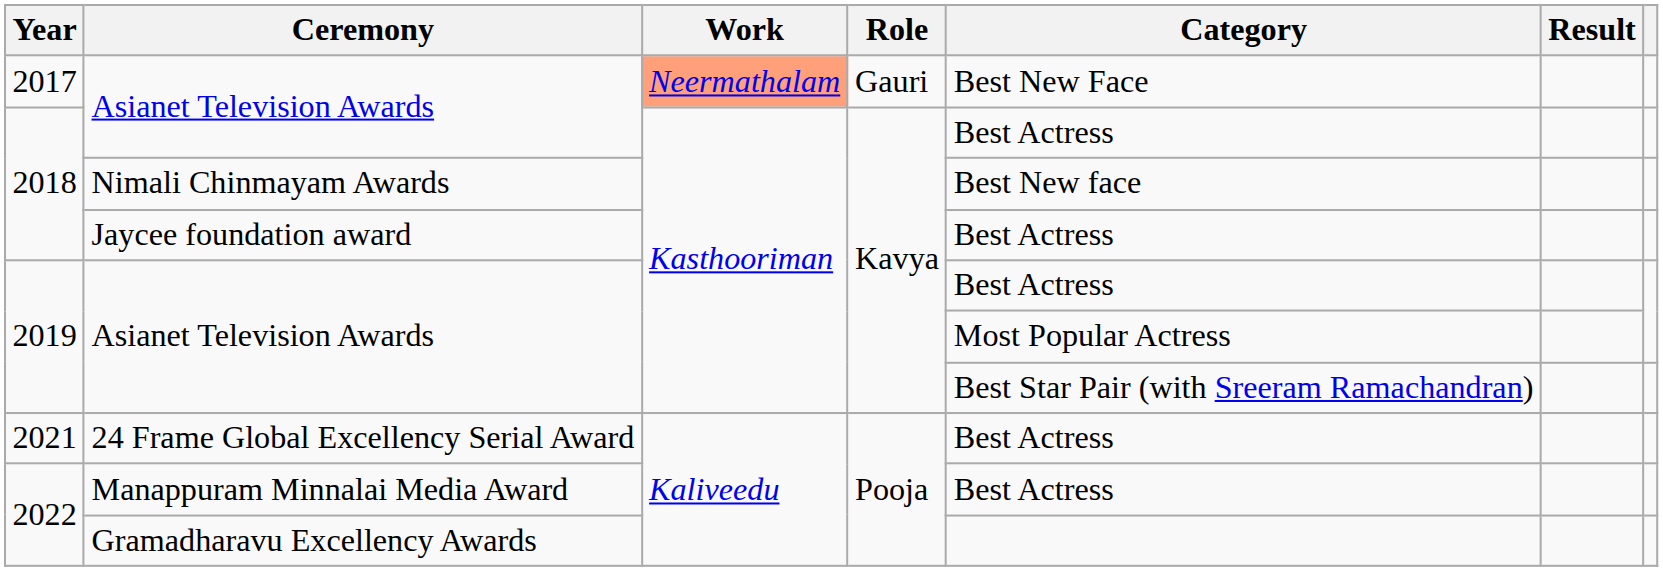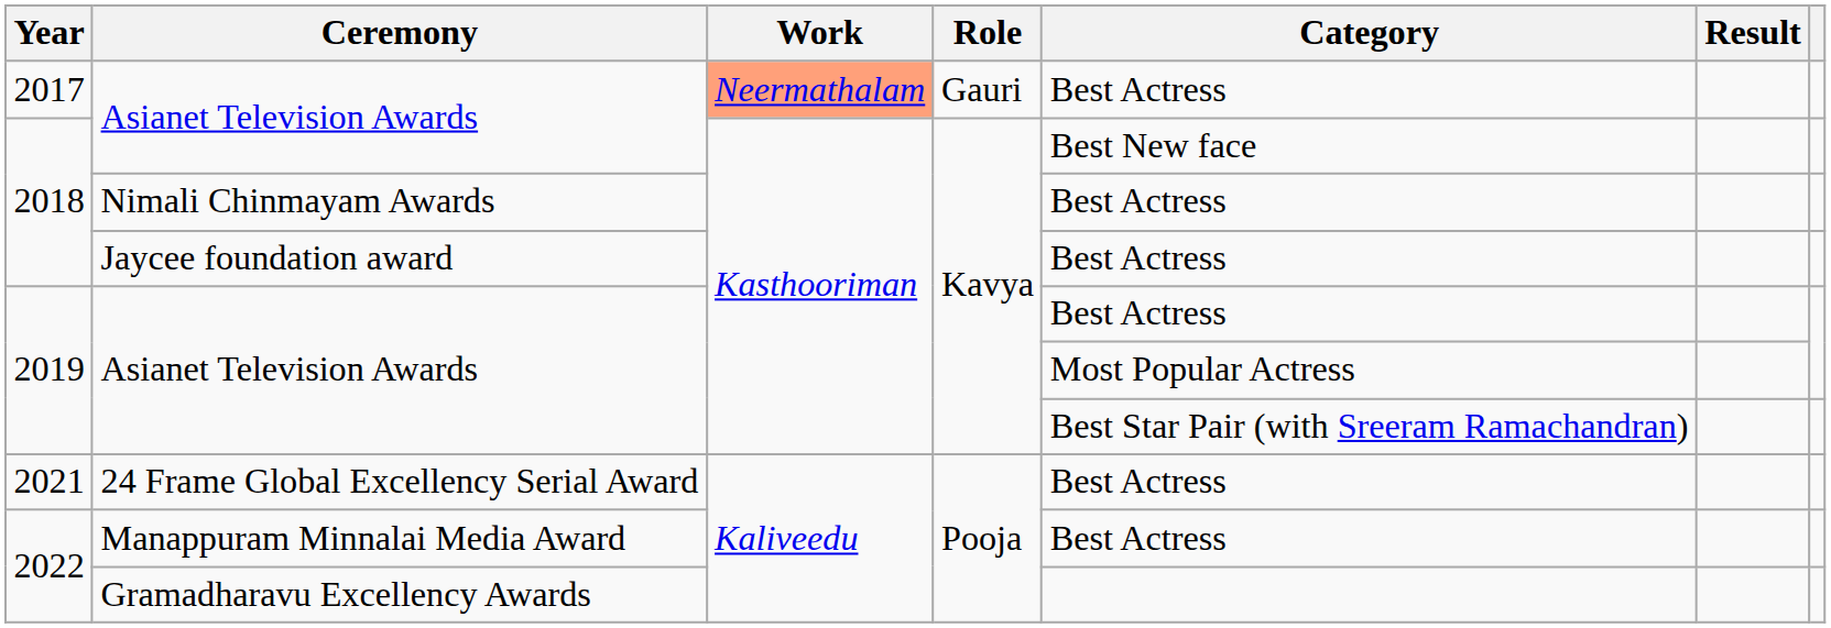 <table class="wikitable sortable">
 <tr>
 <th>Year</th>
 <th>Ceremony</th>
 <th>Work</th>
 <th>Role</th>
 <th>Category</th>
 <th>Result</th>
 <th></th>
 </tr>
 <tr>
 <td>2017</td>
 <td rowspan="2"><a href='#'>Asianet Television Awards</a></td>
 <td style="background: lightsalmon;"><em><a href='#'>Neermathalam</a></em></td>
 <td>Gauri</td>
-<td>Best New Face</td>
+<td>Best Actress</td>
 <td></td>
 <td></td>
 </tr>
 <tr>
 <td rowspan=3>2018</td>
 <td rowspan=6><em><a href='#'>Kasthooriman</a></em></td>
 <td rowspan=6>Kavya</td>
-<td>Best Actress</td>
+<td>Best New face</td>
 <td></td>
 <td></td>
 </tr>
 <tr>
 <td>Nimali Chinmayam Awards</td>
-<td>Best New face</td>
+<td>Best Actress</td>
 <td></td>
 <td></td>
 </tr>
 <tr>
 <td>Jaycee foundation award</td>
 <td>Best Actress</td>
 <td></td>
 <td></td>
 </tr>
 <tr>
 <td Rowspan=3>2019</td>
 <td rowspan=3>Asianet Television Awards</td>
 <td>Best Actress</td>
 <td></td>
 <td rowspan="2"></td>
 </tr>
 <tr>
 <td>Most Popular Actress</td>
 <td></td>
 </tr>
 <tr>
 <td>Best Star Pair (with <a href='#'>Sreeram Ramachandran</a>)</td>
 <td></td>
 <td></td>
 </tr>
 <tr>
 <td>2021</td>
 <td>24 Frame Global Excellency Serial Award</td>
 <td rowspan=3><em><a href='#'>Kaliveedu</a></em></td>
 <td rowspan=3>Pooja</td>
 <td>Best Actress</td>
 <td></td>
 <td></td>
 </tr>
 <tr>
 <td rowspan=2>2022</td>
 <td>Manappuram Minnalai Media Award</td>
 <td>Best Actress</td>
 <td></td>
 <td></td>
 </tr>
 <tr>
 <td>Gramadharavu Excellency Awards</td>
 <td></td>
 <td></td>
 <td></td>
 </tr>
 </table>
